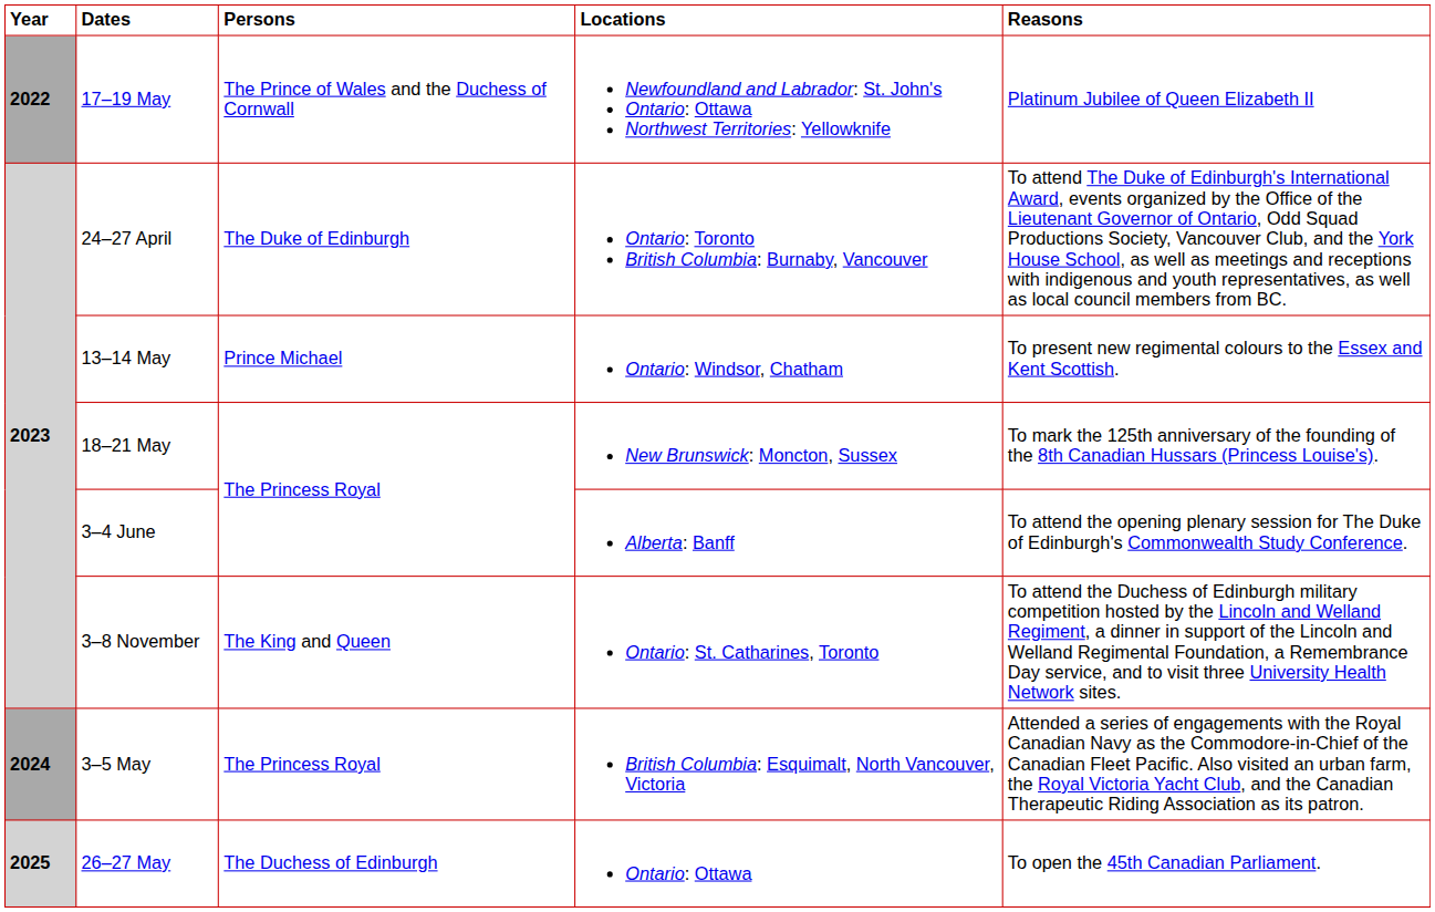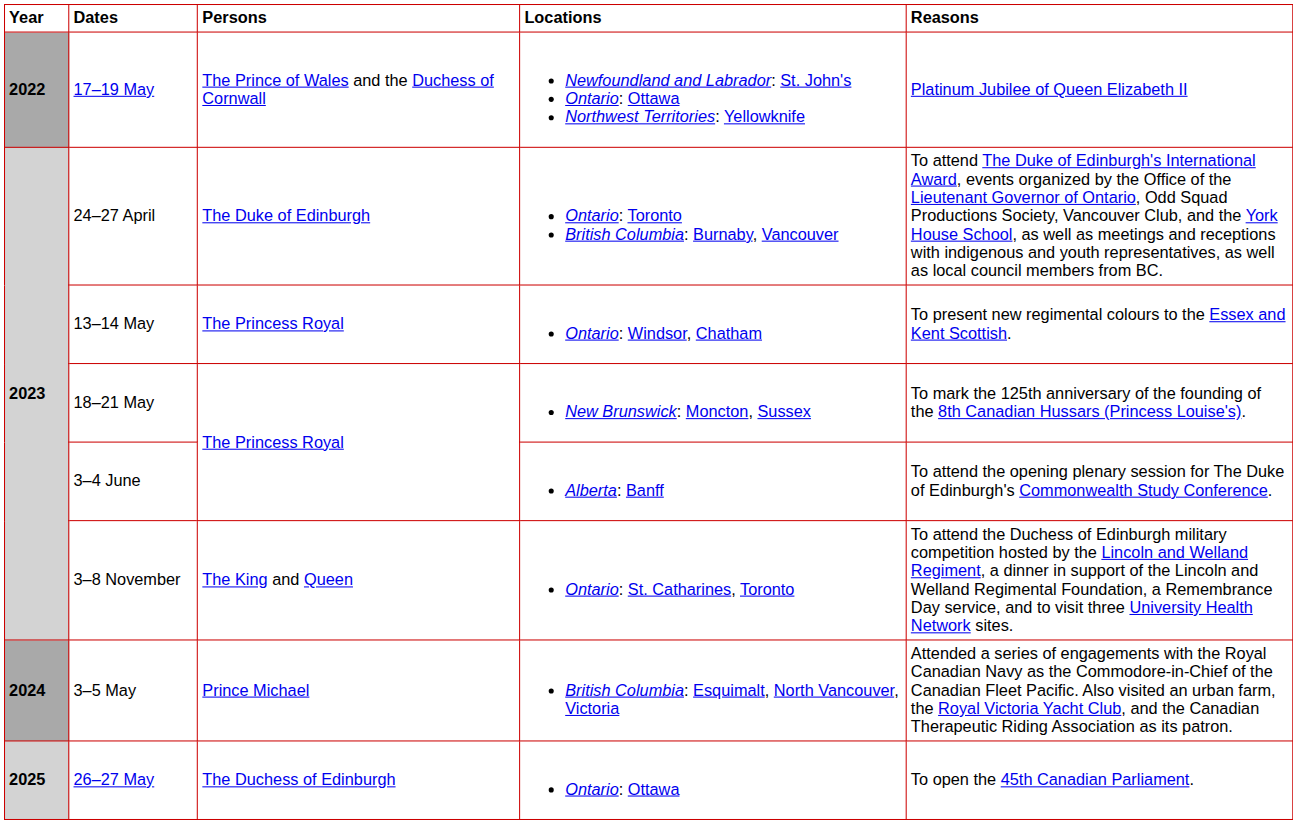 <table border="2" cellpadding="4" cellspacing="0" style="margin: 1em 1em 1em 0; background:white; border: 1px #CC0000 solid; border-collapse: collapse; width:100%">
 <tr bgcolor="white">
 <th width="5%" align="left"><span>Year</span></th>
 <th width="10%" align="left"><span>Dates</span></th>
 <th width="25%" align="left"><span>Persons</span></th>
 <th width="30%" align="left"><span>Locations</span></th>
 <th width="30%" align="left"><span>Reasons</span></th>
 </tr>
 <tr>
 <td bgcolor="#A9A9A9"><strong>2022</strong></td>
 <td><a href='#'>17–19 May</a></td>
 <td><a href='#'>The Prince of Wales</a> and the <a href='#'>Duchess of Cornwall</a></td>
 <td>  <br><ul><li><em><a href='#'>Newfoundland and Labrador</a></em>: <a href='#'>St. John's</a></li><li><em><a href='#'>Ontario</a></em>: <a href='#'>Ottawa</a></li><li><em><a href='#'>Northwest Territories</a></em>: <a href='#'>Yellowknife</a></li></ul></td>
 <td><a href='#'>Platinum Jubilee of Queen Elizabeth II</a></td>
 </tr>
 <tr>
 <td rowspan="5" bgcolor="#D3D3D3"><strong>2023</strong></td>
 <td>24–27 April</td>
 <td><a href='#'>The Duke of Edinburgh</a></td>
 <td> <br><ul><li><em><a href='#'>Ontario</a></em>: <a href='#'>Toronto</a></li><li><em><a href='#'>British Columbia</a></em>: <a href='#'>Burnaby</a>, <a href='#'>Vancouver</a></li></ul></td>
 <td>To attend <a href='#'>The Duke of Edinburgh's International Award</a>, events organized by the Office of the <a href='#'>Lieutenant Governor of Ontario</a>, Odd Squad Productions Society, Vancouver Club, and the <a href='#'>York House School</a>, as well as meetings and receptions with indigenous and youth representatives, as well as local council members from BC.</td>
 </tr>
 <tr>
 <td>13–14 May</td>
-<td><a href='#'>Prince Michael</a></td>
+<td><a href='#'>The Princess Royal</a></td>
 <td><br><ul><li><em><a href='#'>Ontario</a></em>: <a href='#'>Windsor</a>, <a href='#'>Chatham</a></li></ul></td>
 <td>To present new regimental colours to the <a href='#'>Essex and Kent Scottish</a>.</td>
 </tr>
 <tr>
 <td>18–21 May</td>
 <td rowspan="2"><a href='#'>The Princess Royal</a></td>
 <td><br><ul><li><em><a href='#'>New Brunswick</a></em>: <a href='#'>Moncton</a>, <a href='#'>Sussex</a></li></ul></td>
 <td>To mark the 125th anniversary of the founding of the <a href='#'>8th Canadian Hussars (Princess Louise's)</a>.</td>
 </tr>
 <tr>
 <td>3–4 June</td>
 <td><br><ul><li><em><a href='#'>Alberta</a></em>: <a href='#'>Banff</a></li></ul></td>
 <td>To attend the opening plenary session for The Duke of Edinburgh's <a href='#'>Commonwealth Study Conference</a>.</td>
 </tr>
 <tr>
 <td>3–8 November</td>
 <td><a href='#'>The King</a> and <a href='#'>Queen</a></td>
 <td><br><ul><li><em><a href='#'>Ontario</a></em>: <a href='#'>St. Catharines</a>, <a href='#'>Toronto</a></li></ul></td>
 <td>To attend the Duchess of Edinburgh military competition hosted by the <a href='#'>Lincoln and Welland Regiment</a>, a dinner in support of the Lincoln and Welland Regimental Foundation, a Remembrance Day service, and to visit three <a href='#'>University Health Network</a> sites.</td>
 </tr>
 <tr>
 <td bgcolor="#A9A9A9"><strong>2024</strong></td>
 <td>3–5 May</td>
-<td><a href='#'>The Princess Royal</a></td>
+<td><a href='#'>Prince Michael</a></td>
 <td><br><ul><li><em><a href='#'>British Columbia</a></em>: <a href='#'>Esquimalt</a>, <a href='#'>North Vancouver</a>, <a href='#'>Victoria</a></li></ul></td>
 <td>Attended a series of engagements with the Royal Canadian Navy as the Commodore-in-Chief of the Canadian Fleet Pacific. Also visited an urban farm, the <a href='#'>Royal Victoria Yacht Club</a>, and the Canadian Therapeutic Riding Association as its patron.</td>
 </tr>
 <tr>
 <td bgcolor="#D3D3D3"><strong>2025</strong></td>
 <td><a href='#'>26–27 May</a></td>
 <td><a href='#'>The Duchess of Edinburgh</a></td>
 <td><br><ul><li><em><a href='#'>Ontario</a></em>: <a href='#'>Ottawa</a></li></ul></td>
 <td>To open the <a href='#'>45th Canadian Parliament</a>.</td>
 </tr>
 </table>
